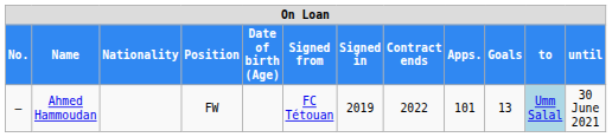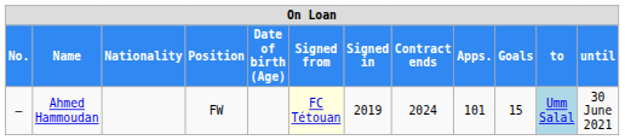 <table class="wikitable sortable" style="text-align:center; font-size:90%; width:90%">
 <tr>
 <th colspan="12"  style="background:#dcdcdc; text-align:center;">On Loan</th>
 </tr>
 <tr>
 <th style="background:#3088f2; color:#ffffff; text-align:center;">No.</th>
 <th style="background:#3088f2; color:#ffffff; text-align:center;">Name</th>
 <th style="background:#3088f2; color:#ffffff; text-align:center;">Nationality</th>
 <th style="background:#3088f2; color:#ffffff; text-align:center;">Position</th>
 <th style="background:#3088f2; color:#ffffff; text-align:center;">Date of birth (Age)</th>
 <th style="background:#3088f2; color:#ffffff; text-align:center;">Signed from</th>
 <th style="background:#3088f2; color:#ffffff; text-align:center;">Signed in</th>
 <th style="background:#3088f2; color:#ffffff; text-align:center;">Contract ends</th>
 <th style="background:#3088f2; color:#ffffff; text-align:center;">Apps.</th>
 <th style="background:#3088f2; color:#ffffff; text-align:center;">Goals</th>
 <th style="background:#3088f2; color:#ffffff; text-align:center;">to</th>
 <th style="background:#3088f2; color:#ffffff; text-align:center;">until</th>
 </tr>
 <tr>
 <td>—</td>
 <td><a href='#'>Ahmed Hammoudan</a></td>
 <td></td>
 <td>FW</td>
 <td></td>
-<td><a href='#'>FC Tétouan</a></td>
+<td style="background: lightyellow;"><a href='#'>FC Tétouan</a></td>
 <td>2019</td>
-<td>2022</td>
+<td>2024</td>
 <td>101</td>
-<td>13</td>
+<td>15</td>
 <td style="background: lightblue;"><a href='#'>Umm Salal</a></td>
 <td>30 June 2021</td>
 </tr>
 </table>
